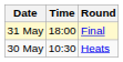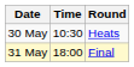 <table class="wikitable">
 <tr>
 <th>Date</th>
 <th>Time</th>
 <th>Round</th>
 </tr>
+<tr>
+<td>30 May</td>
+<td>10:30</td>
+<td><a href='#'>Heats</a></td>
+</tr>
 <tr style=background:lemonchiffon>
 <td>31 May</td>
 <td>18:00</td>
 <td><a href='#'>Final</a></td>
 </tr>
-<tr>
-<td>30 May</td>
-<td>10:30</td>
-<td><a href='#'>Heats</a></td>
-</tr>
 </table>
